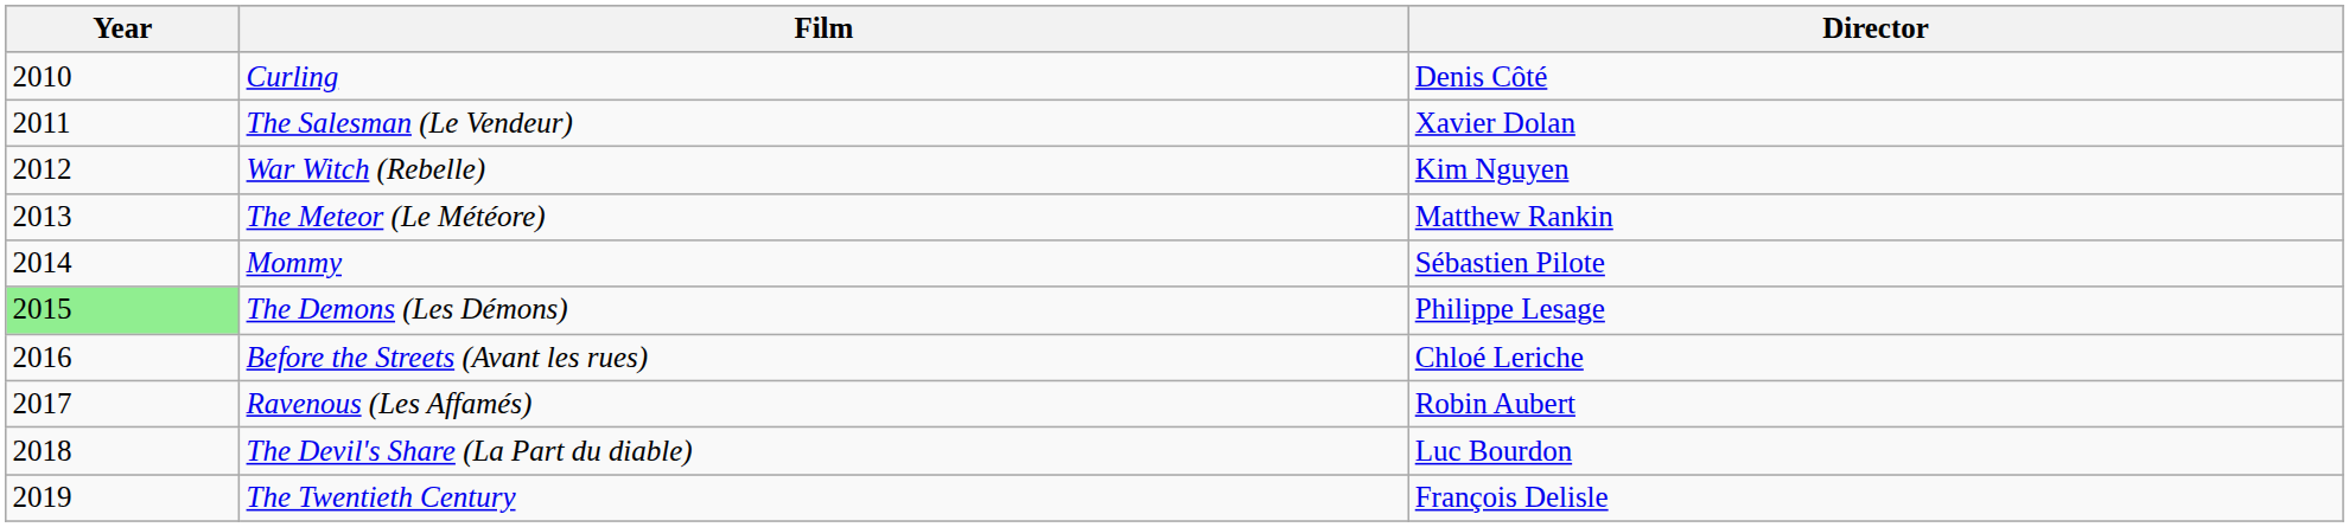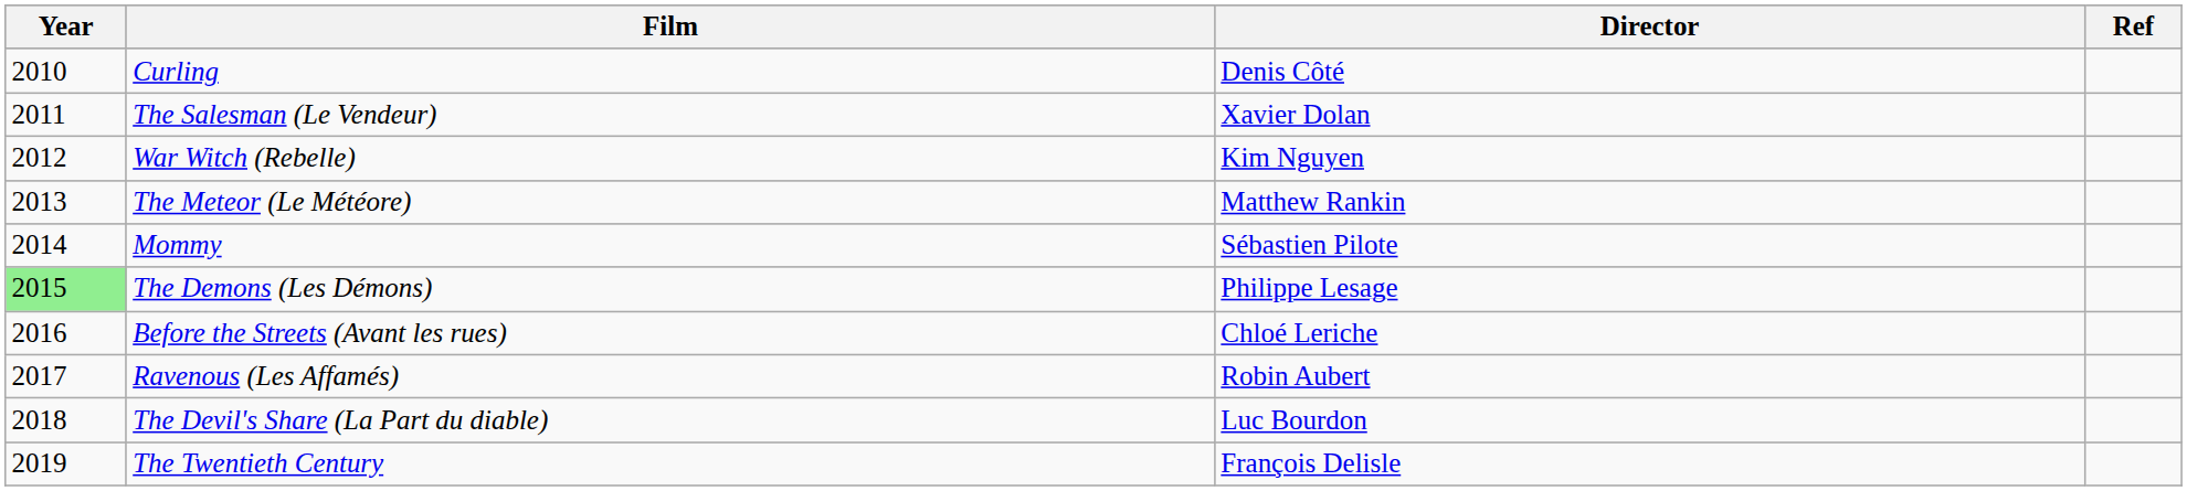 <table class="wikitable" style="width:100%;">
 <tr style="background:#bebebe;">
 <th>Year</th>
 <th width=50%>Film</th>
 <th width=40%>Director</th>
+<th>Ref</th>
 </tr>
 <tr>
 <td>2010</td>
 <td><em><a href='#'>Curling</a></em></td>
 <td><a href='#'>Denis Côté</a></td>
+<td></td>
 </tr>
 <tr>
 <td>2011</td>
 <td><em><a href='#'>The Salesman</a> (Le Vendeur)</em></td>
 <td><a href='#'>Xavier Dolan</a></td>
+<td></td>
 </tr>
 <tr>
 <td>2012</td>
 <td><em><a href='#'>War Witch</a> (Rebelle)</em></td>
 <td><a href='#'>Kim Nguyen</a></td>
+<td></td>
 </tr>
 <tr>
 <td>2013</td>
 <td><em><a href='#'>The Meteor</a> (Le Météore)</em></td>
 <td><a href='#'>Matthew Rankin</a></td>
+<td></td>
 </tr>
 <tr>
 <td>2014</td>
 <td><em><a href='#'>Mommy</a></em></td>
 <td><a href='#'>Sébastien Pilote</a></td>
+<td></td>
 </tr>
 <tr>
 <td style="background: lightgreen;">2015</td>
 <td><em><a href='#'>The Demons</a> (Les Démons)</em></td>
 <td><a href='#'>Philippe Lesage</a></td>
+<td></td>
 </tr>
 <tr>
 <td>2016</td>
 <td><em><a href='#'>Before the Streets</a> (Avant les rues)</em></td>
 <td><a href='#'>Chloé Leriche</a></td>
+<td></td>
 </tr>
 <tr>
 <td>2017</td>
 <td><em><a href='#'>Ravenous</a> (Les Affamés)</em></td>
 <td><a href='#'>Robin Aubert</a></td>
+<td></td>
 </tr>
 <tr>
 <td>2018</td>
 <td><em><a href='#'>The Devil's Share</a> (La Part du diable)</em></td>
 <td><a href='#'>Luc Bourdon</a></td>
+<td></td>
 </tr>
 <tr>
 <td>2019</td>
 <td><em><a href='#'>The Twentieth Century</a></em></td>
 <td><a href='#'>François Delisle</a></td>
+<td></td>
 </tr>
 </table>
